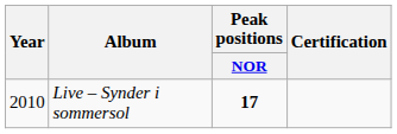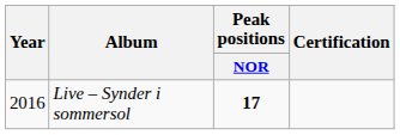 <table class="wikitable">
 <tr>
 <th rowspan="2" style="text-align:center; width:10px;">Year</th>
 <th rowspan="2" style="text-align:center; width:140px;">Album</th>
 <th style="text-align:center; width:20px;">Peak positions</th>
 <th rowspan="2" style="text-align:center; width:70px;">Certification</th>
 </tr>
 <tr>
 <th scope="col" style="width:3em;font-size:90%;"><a href='#'>NOR</a><br></th>
 </tr>
 <tr>
-<td style="text-align:center;">2010</td>
+<td style="text-align:center;">2016</td>
 <td><em>Live – Synder i sommersol</em></td>
 <td style="text-align:center;"><strong>17<br></strong></td>
 <td style="text-align:center;"></td>
 </tr>
 </table>
